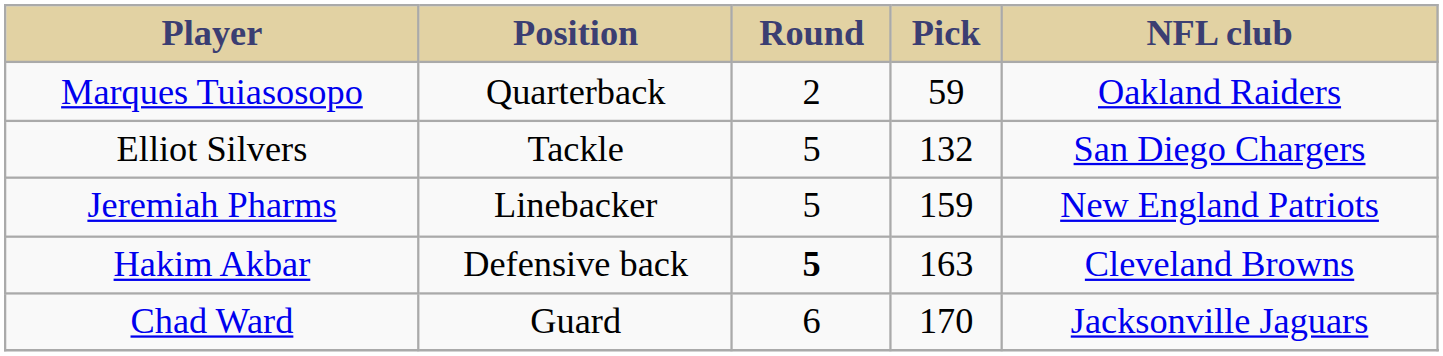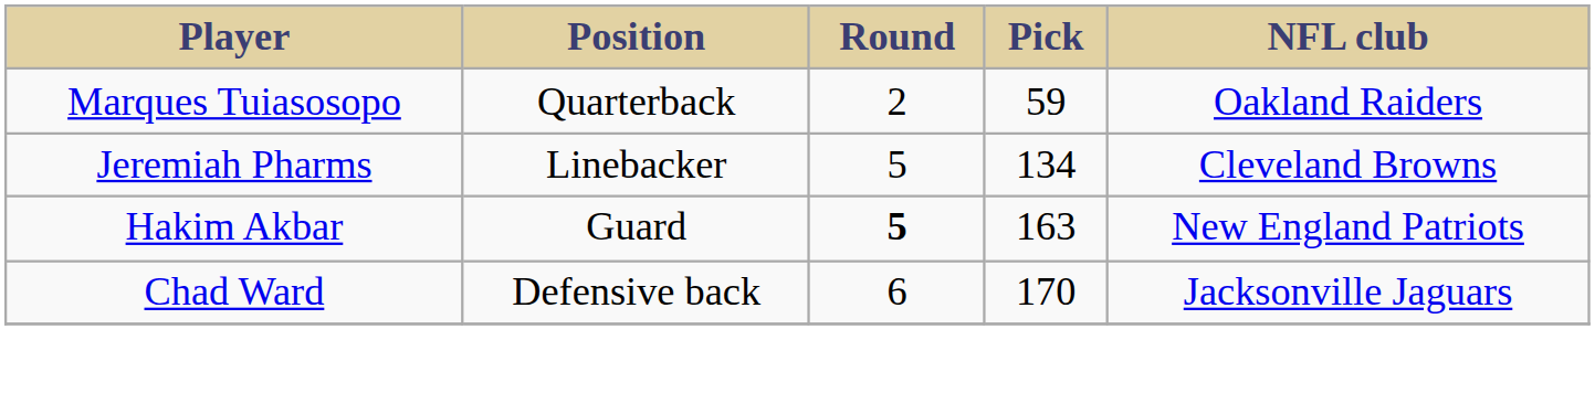 <table class="wikitable" width="50%">
 <tr align="center" style="background:#E2D2A3;color:#3B3E72;">
 <td><strong>Player</strong></td>
 <td><strong>Position</strong></td>
 <td><strong>Round</strong></td>
 <td><strong>Pick</strong></td>
 <td><strong>NFL club</strong></td>
 </tr>
 <tr align="center" bgcolor="">
 <td><a href='#'>Marques Tuiasosopo</a></td>
 <td>Quarterback</td>
 <td>2</td>
 <td>59</td>
 <td><a href='#'>Oakland Raiders</a></td>
 </tr>
 <tr align="center" bgcolor="">
-<td>Elliot Silvers</td>
-<td>Tackle</td>
-<td>5</td>
-<td>132</td>
-<td><a href='#'>San Diego Chargers</a></td>
-</tr>
-<tr align="center" bgcolor="">
 <td><a href='#'>Jeremiah Pharms</a></td>
 <td>Linebacker</td>
 <td>5</td>
-<td>159</td>
+<td>134</td>
+<td><a href='#'>Cleveland Browns</a></td>
+</tr>
+<tr align="center" bgcolor="">
+<td><a href='#'>Hakim Akbar</a></td>
+<td>Guard</td>
+<td><strong>5</strong></td>
+<td>163</td>
 <td><a href='#'>New England Patriots</a></td>
 </tr>
 <tr align="center" bgcolor="">
-<td><a href='#'>Hakim Akbar</a></td>
+<td><a href='#'>Chad Ward</a></td>
 <td>Defensive back</td>
-<td><strong>5</strong></td>
-<td>163</td>
-<td><a href='#'>Cleveland Browns</a></td>
-</tr>
-<tr align="center" bgcolor="">
-<td><a href='#'>Chad Ward</a></td>
-<td>Guard</td>
 <td>6</td>
 <td>170</td>
 <td><a href='#'>Jacksonville Jaguars</a></td>
 </tr>
 <tr align="center" bgcolor="">
 </tr>
 </table>
